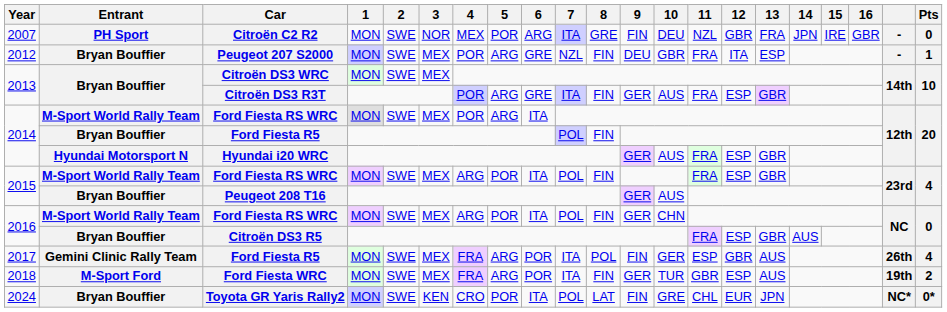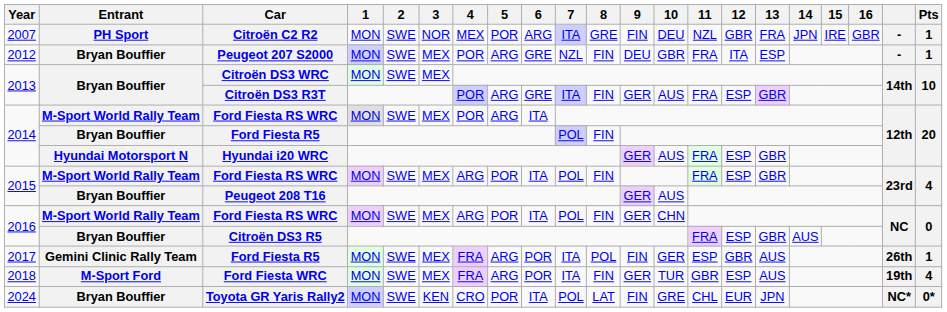 <table class="wikitable" border="1" style="text-align:center; font-size:85%;">
 <tr>
 <th>Year</th>
 <th>Entrant</th>
 <th>Car</th>
 <th>1</th>
 <th>2</th>
 <th>3</th>
 <th>4</th>
 <th>5</th>
 <th>6</th>
 <th>7</th>
 <th>8</th>
 <th>9</th>
 <th>10</th>
 <th>11</th>
 <th>12</th>
 <th>13</th>
 <th>14</th>
 <th>15</th>
 <th>16</th>
 <th></th>
 <th>Pts</th>
 </tr>
 <tr>
 <td><a href='#'>2007</a></td>
 <th nowrap><a href='#'>PH Sport</a></th>
 <th nowrap><a href='#'>Citroën C2 R2</a></th>
 <td><a href='#'>MON</a></td>
 <td><a href='#'>SWE</a></td>
 <td><a href='#'>NOR</a></td>
 <td><a href='#'>MEX</a></td>
 <td><a href='#'>POR</a></td>
 <td><a href='#'>ARG</a></td>
 <td style="background:#CFCFFF;"><a href='#'>ITA</a><br></td>
 <td><a href='#'>GRE</a></td>
 <td><a href='#'>FIN</a></td>
 <td><a href='#'>DEU</a></td>
 <td><a href='#'>NZL</a></td>
 <td><a href='#'>GBR</a></td>
 <td><a href='#'>FRA</a></td>
 <td><a href='#'>JPN</a></td>
 <td><a href='#'>IRE</a></td>
 <td><a href='#'>GBR</a></td>
 <th>-</th>
-<th>0</th>
+<th>1</th>
 </tr>
 <tr>
 <td><a href='#'>2012</a></td>
 <th nowrap>Bryan Bouffier</th>
 <th nowrap><a href='#'>Peugeot 207 S2000</a></th>
 <td style="background:#CFCFFF;"><a href='#'>MON</a><br></td>
 <td><a href='#'>SWE</a></td>
 <td><a href='#'>MEX</a></td>
 <td><a href='#'>POR</a></td>
 <td><a href='#'>ARG</a></td>
 <td><a href='#'>GRE</a></td>
 <td><a href='#'>NZL</a></td>
 <td><a href='#'>FIN</a></td>
 <td><a href='#'>DEU</a></td>
 <td><a href='#'>GBR</a></td>
 <td><a href='#'>FRA</a></td>
 <td><a href='#'>ITA</a></td>
 <td><a href='#'>ESP</a></td>
 <td colspan=3></td>
 <th>-</th>
 <th>1</th>
 </tr>
 <tr>
 <td rowspan=2><a href='#'>2013</a></td>
 <th rowspan=2 nowrap>Bryan Bouffier</th>
 <th nowrap><a href='#'>Citroën DS3 WRC</a></th>
 <td style="background:#DFFFDF;"><a href='#'>MON</a><br></td>
 <td><a href='#'>SWE</a></td>
 <td><a href='#'>MEX</a></td>
 <td colspan=13></td>
 <th rowspan=2>14th</th>
 <th rowspan=2>10</th>
 </tr>
 <tr>
 <th nowrap><a href='#'>Citroën DS3 R3T</a></th>
 <td colspan=3></td>
 <td style="background:#CFCFFF;"><a href='#'>POR</a><br></td>
 <td><a href='#'>ARG</a></td>
 <td><a href='#'>GRE</a></td>
 <td style="background:#CFCFFF;"><a href='#'>ITA</a><br></td>
 <td><a href='#'>FIN</a><br></td>
 <td><a href='#'>GER</a></td>
 <td><a href='#'>AUS</a></td>
 <td><a href='#'>FRA</a></td>
 <td><a href='#'>ESP</a></td>
 <td style="background:#EFCFFF;"><a href='#'>GBR</a><br></td>
 <td colspan=3></td>
 </tr>
 <tr>
 <td rowspan=3><a href='#'>2014</a></td>
 <th nowrap><a href='#'>M-Sport World Rally Team</a></th>
 <th nowrap><a href='#'>Ford Fiesta RS WRC</a></th>
 <td style="background:#DFDFDF;"><a href='#'>MON</a><br></td>
 <td><a href='#'>SWE</a></td>
 <td><a href='#'>MEX</a></td>
 <td><a href='#'>POR</a></td>
 <td><a href='#'>ARG</a></td>
 <td><a href='#'>ITA</a></td>
 <td colspan=10></td>
 <th rowspan=3><strong>12th</strong></th>
 <th rowspan=3><strong>20</strong></th>
 </tr>
 <tr>
 <th nowrap>Bryan Bouffier</th>
 <th nowrap><a href='#'>Ford Fiesta R5</a></th>
 <td colspan=6></td>
 <td style="background:#CFCFFF;"><a href='#'>POL</a><br></td>
 <td><a href='#'>FIN</a></td>
 <td colspan=8></td>
 </tr>
 <tr>
 <th nowrap><a href='#'>Hyundai Motorsport N</a></th>
 <th nowrap><a href='#'>Hyundai i20 WRC</a></th>
 <td colspan=8></td>
 <td style="background:#EFCFFF;"><a href='#'>GER</a><br></td>
 <td><a href='#'>AUS</a></td>
 <td style="background:#DFFFDF;"><a href='#'>FRA</a><br></td>
 <td><a href='#'>ESP</a></td>
 <td><a href='#'>GBR</a></td>
 <td colspan=3></td>
 </tr>
 <tr>
 <td rowspan=2><a href='#'>2015</a></td>
 <th nowrap><a href='#'>M-Sport World Rally Team</a></th>
 <th nowrap><a href='#'>Ford Fiesta RS WRC</a></th>
 <td style="background:#EFCFFF;"><a href='#'>MON</a><br></td>
 <td><a href='#'>SWE</a></td>
 <td><a href='#'>MEX</a></td>
 <td><a href='#'>ARG</a></td>
 <td><a href='#'>POR</a></td>
 <td><a href='#'>ITA</a></td>
 <td><a href='#'>POL</a></td>
 <td><a href='#'>FIN</a></td>
 <td colspan=2></td>
 <td style="background:#DFFFDF;"><a href='#'>FRA</a><br></td>
 <td><a href='#'>ESP</a></td>
 <td><a href='#'>GBR</a></td>
 <td colspan=3></td>
 <th rowspan=2>23rd</th>
 <th rowspan=2>4</th>
 </tr>
 <tr>
 <th nowrap>Bryan Bouffier</th>
 <th nowrap><a href='#'>Peugeot 208 T16</a></th>
 <td colspan=8></td>
 <td style="background:#EFCFFF;"><a href='#'>GER</a><br></td>
 <td><a href='#'>AUS</a></td>
 <td colspan=6></td>
 </tr>
 <tr>
 <td rowspan=2><a href='#'>2016</a></td>
 <th nowrap><a href='#'>M-Sport World Rally Team</a></th>
 <th nowrap><a href='#'>Ford Fiesta RS WRC</a></th>
 <td style="background:#EFCFFF;"><a href='#'>MON</a><br></td>
 <td><a href='#'>SWE</a></td>
 <td><a href='#'>MEX</a></td>
 <td><a href='#'>ARG</a></td>
 <td><a href='#'>POR</a></td>
 <td><a href='#'>ITA</a></td>
 <td><a href='#'>POL</a></td>
 <td><a href='#'>FIN</a></td>
 <td><a href='#'>GER</a></td>
 <td><a href='#'>CHN</a><br></td>
 <td colspan=6></td>
 <th rowspan=2>NC</th>
 <th rowspan=2>0</th>
 </tr>
 <tr>
 <th nowrap>Bryan Bouffier</th>
 <th nowrap><a href='#'>Citroën DS3 R5</a></th>
 <td colspan=10></td>
 <td style="background:#EFCFFF;"><a href='#'>FRA</a><br></td>
 <td><a href='#'>ESP</a></td>
 <td><a href='#'>GBR</a></td>
 <td><a href='#'>AUS</a></td>
 <td colspan=2></td>
 </tr>
 <tr>
 <td><a href='#'>2017</a></td>
 <th nowrap>Gemini Clinic Rally Team</th>
 <th nowrap><a href='#'>Ford Fiesta R5</a></th>
 <td style="background:#DFFFDF;"><a href='#'>MON</a><br></td>
 <td><a href='#'>SWE</a></td>
 <td><a href='#'>MEX</a></td>
 <td style="background:#EFCFFF;"><a href='#'>FRA</a><br></td>
 <td><a href='#'>ARG</a></td>
 <td><a href='#'>POR</a></td>
 <td><a href='#'>ITA</a></td>
 <td><a href='#'>POL</a></td>
 <td><a href='#'>FIN</a></td>
 <td><a href='#'>GER</a></td>
 <td><a href='#'>ESP</a></td>
 <td><a href='#'>GBR</a></td>
 <td><a href='#'>AUS</a></td>
 <td colspan=3></td>
 <th>26th</th>
-<th>4</th>
+<th>1</th>
 </tr>
 <tr>
 <td><a href='#'>2018</a></td>
 <th nowrap><a href='#'>M-Sport Ford</a></th>
 <th nowrap><a href='#'>Ford Fiesta WRC</a></th>
 <td style="background:#DFFFDF;"><a href='#'>MON</a><br></td>
 <td><a href='#'>SWE</a></td>
 <td><a href='#'>MEX</a></td>
 <td style="background:#EFCFFF;"><a href='#'>FRA</a><br></td>
 <td><a href='#'>ARG</a></td>
 <td><a href='#'>POR</a></td>
 <td><a href='#'>ITA</a></td>
 <td><a href='#'>FIN</a></td>
 <td><a href='#'>GER</a></td>
 <td><a href='#'>TUR</a></td>
 <td><a href='#'>GBR</a></td>
 <td><a href='#'>ESP</a></td>
 <td><a href='#'>AUS</a></td>
 <td colspan=3></td>
 <th>19th</th>
-<th>2</th>
+<th>4</th>
 </tr>
 <tr>
 <td><a href='#'>2024</a></td>
 <th nowrap>Bryan Bouffier</th>
 <th nowrap><a href='#'>Toyota GR Yaris Rally2</a></th>
 <td style="background:#CFCFFF;"><a href='#'>MON</a><br></td>
 <td><a href='#'>SWE</a></td>
 <td><a href='#'>KEN</a></td>
 <td><a href='#'>CRO</a></td>
 <td><a href='#'>POR</a></td>
 <td><a href='#'>ITA</a></td>
 <td><a href='#'>POL</a></td>
 <td><a href='#'>LAT</a></td>
 <td><a href='#'>FIN</a></td>
 <td><a href='#'>GRE</a></td>
 <td><a href='#'>CHL</a></td>
 <td><a href='#'>EUR</a></td>
 <td><a href='#'>JPN</a></td>
 <td colspan=3></td>
 <th>NC*</th>
 <th>0*</th>
 </tr>
 </table>
